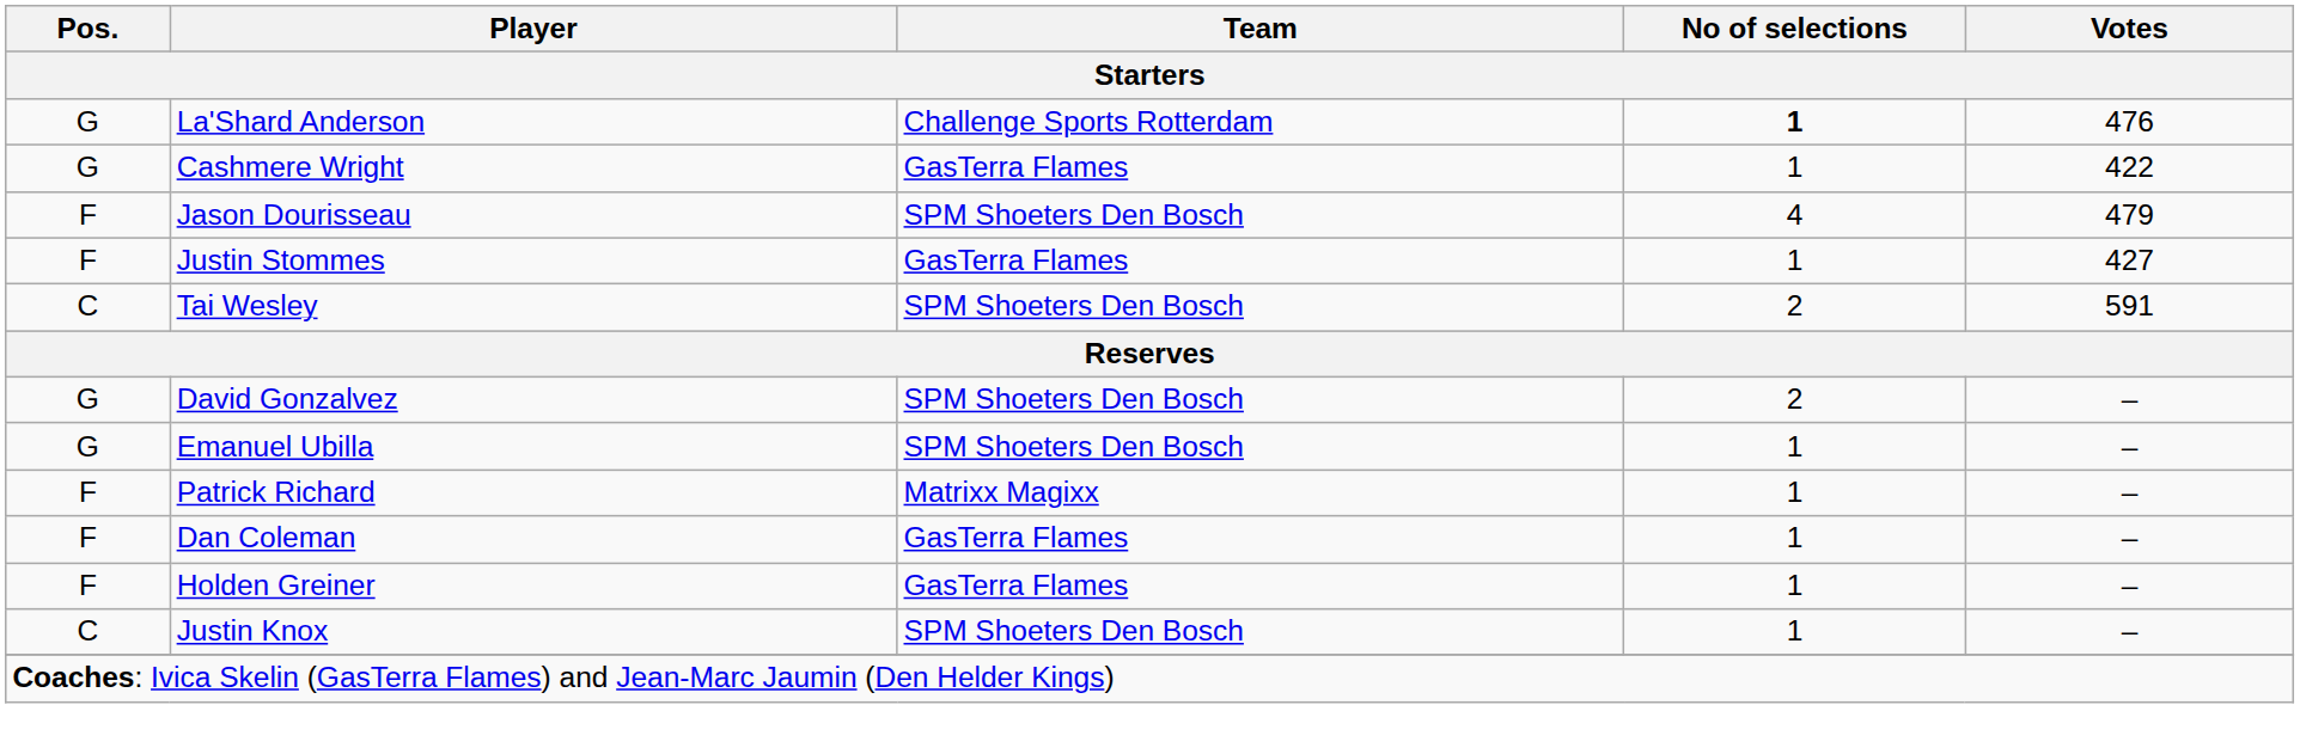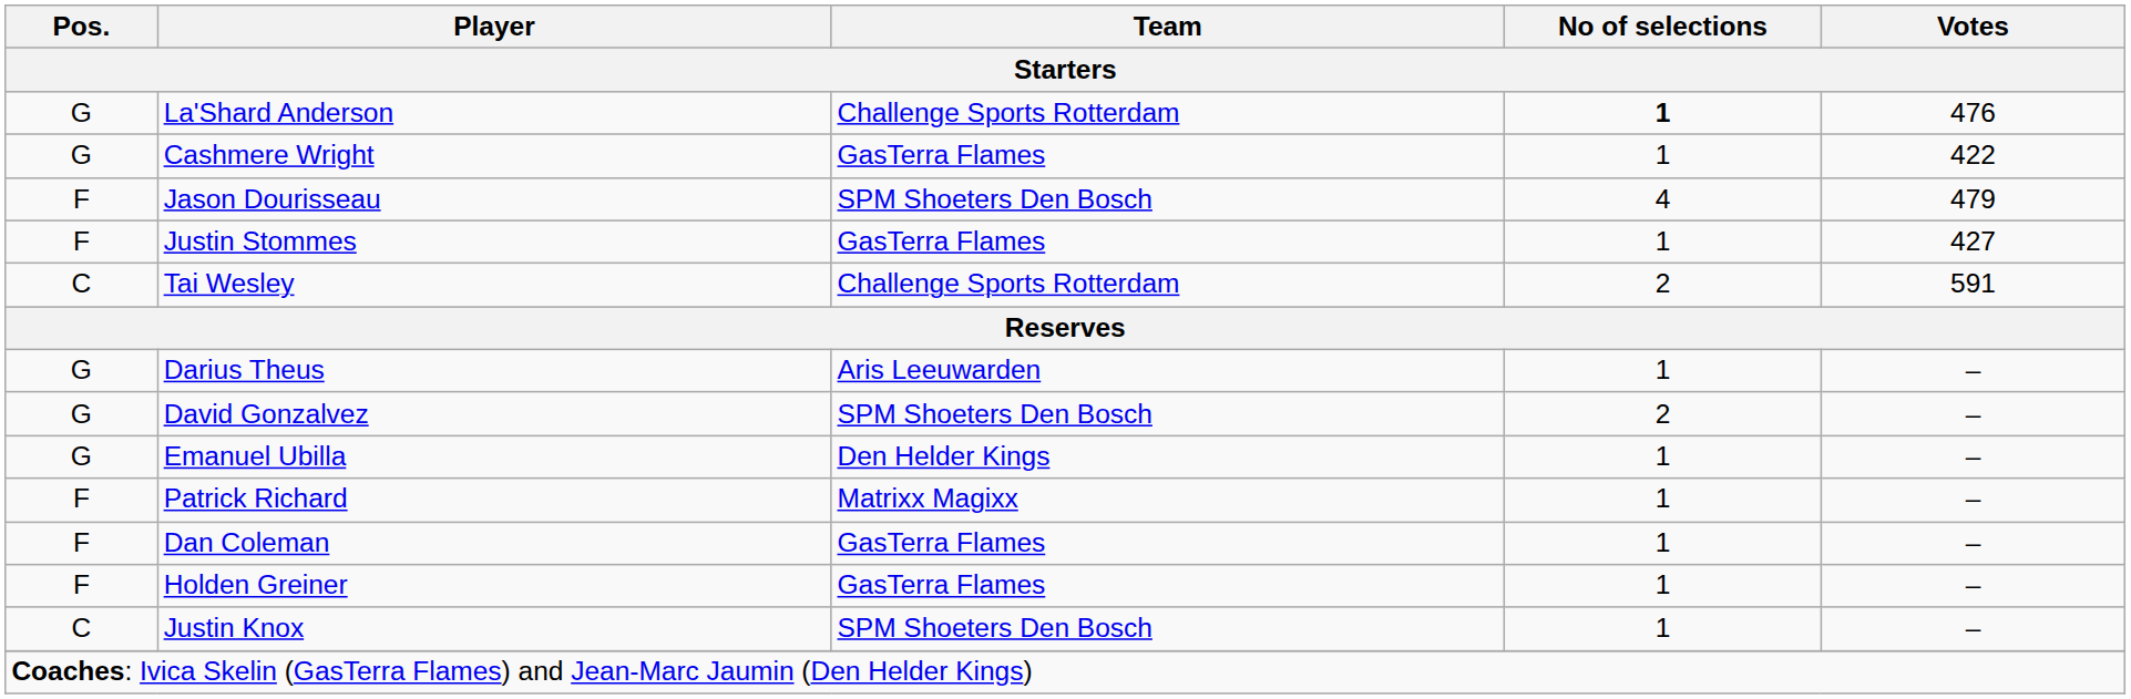 <table class="wikitable" style="text-align:center" width=99%>
 <tr>
 <th scope="col" style="width:25px;">Pos.</th>
 <th scope="col" style="width:175px;">Player</th>
 <th scope="col" style="width:175px;">Team</th>
 <th scope="col" style="width:75px;">No of selections</th>
 <th scope="col" style="width:75px;">Votes</th>
 </tr>
 <tr>
 <th scope="col" colspan="5">Starters</th>
 </tr>
 <tr>
 <td>G</td>
 <td style="text-align:left"> <a href='#'>La'Shard Anderson</a></td>
 <td style="text-align:left"><a href='#'>Challenge Sports Rotterdam</a></td>
 <td><strong>1</strong></td>
 <td>476</td>
 </tr>
 <tr>
 <td>G</td>
 <td style="text-align:left"> <a href='#'>Cashmere Wright</a></td>
 <td style="text-align:left"><a href='#'>GasTerra Flames</a></td>
 <td>1</td>
 <td>422</td>
 </tr>
 <tr>
 <td>F</td>
 <td style="text-align:left"> <a href='#'>Jason Dourisseau</a></td>
 <td style="text-align:left"><a href='#'>SPM Shoeters Den Bosch</a></td>
 <td>4</td>
 <td>479</td>
 </tr>
 <tr>
 <td>F</td>
 <td style="text-align:left"> <a href='#'>Justin Stommes</a></td>
 <td style="text-align:left"><a href='#'>GasTerra Flames</a></td>
 <td>1</td>
 <td>427</td>
 </tr>
 <tr>
 <td>C</td>
 <td style="text-align:left"> <a href='#'>Tai Wesley</a></td>
-<td style="text-align:left"><a href='#'>SPM Shoeters Den Bosch</a></td>
+<td style="text-align:left"><a href='#'>Challenge Sports Rotterdam</a></td>
 <td>2</td>
 <td>591</td>
 </tr>
 <tr>
 <th scope="col" colspan="5">Reserves</th>
+</tr>
+<tr>
+<td>G</td>
+<td style="text-align:left"> <a href='#'>Darius Theus</a></td>
+<td style="text-align:left"><a href='#'>Aris Leeuwarden</a></td>
+<td>1</td>
+<td>–</td>
 </tr>
 <tr>
 <td>G</td>
 <td style="text-align:left"> <a href='#'>David Gonzalvez</a></td>
 <td style="text-align:left"><a href='#'>SPM Shoeters Den Bosch</a></td>
 <td>2</td>
 <td>–</td>
 </tr>
 <tr>
 <td>G</td>
 <td style="text-align:left">  <a href='#'>Emanuel Ubilla</a></td>
-<td style="text-align:left"><a href='#'>SPM Shoeters Den Bosch</a></td>
+<td style="text-align:left"><a href='#'>Den Helder Kings</a></td>
 <td>1</td>
 <td>–</td>
 </tr>
 <tr>
 <td>F</td>
 <td style="text-align:left"> <a href='#'>Patrick Richard</a></td>
 <td style="text-align:left"><a href='#'>Matrixx Magixx</a></td>
 <td>1</td>
 <td>–</td>
 </tr>
 <tr>
 <td>F</td>
 <td style="text-align:left"> <a href='#'>Dan Coleman</a></td>
 <td style="text-align:left"><a href='#'>GasTerra Flames</a></td>
 <td>1</td>
 <td>–</td>
 </tr>
 <tr>
 <td>F</td>
 <td style="text-align:left">  <a href='#'>Holden Greiner</a></td>
 <td style="text-align:left"><a href='#'>GasTerra Flames</a></td>
 <td>1</td>
 <td>–</td>
 </tr>
 <tr>
 <td>C</td>
 <td style="text-align:left"> <a href='#'>Justin Knox</a></td>
 <td style="text-align:left"><a href='#'>SPM Shoeters Den Bosch</a></td>
 <td>1</td>
 <td>–</td>
 </tr>
 <tr>
 </tr>
 <tr>
 <td style="text-align:left" colspan="5"><strong>Coaches</strong>:  <a href='#'>Ivica Skelin</a> (<a href='#'>GasTerra Flames</a>) and  <a href='#'>Jean-Marc Jaumin</a> (<a href='#'>Den Helder Kings</a>)</td>
 </tr>
 </table>
